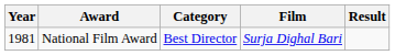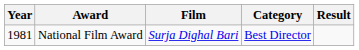 <table class="wikitable" style="font-size: 95%;">
 <tr>
 <th>Year</th>
 <th>Award</th>
+<th>Film</th>
 <th>Category</th>
-<th>Film</th>
 <th>Result</th>
 </tr>
 <tr>
 <td>1981</td>
 <td>National Film Award</td>
+<td><em><a href='#'>Surja Dighal Bari</a></em></td>
 <td><a href='#'>Best Director</a></td>
-<td><em><a href='#'>Surja Dighal Bari</a></em></td>
 <td></td>
 </tr>
 </table>
